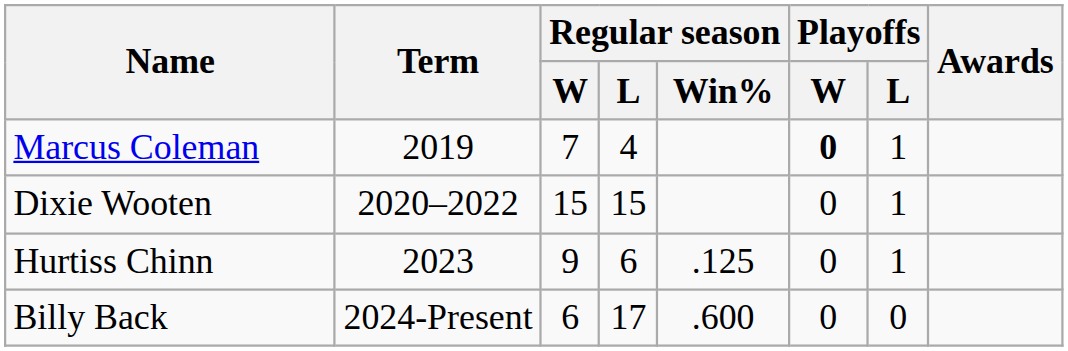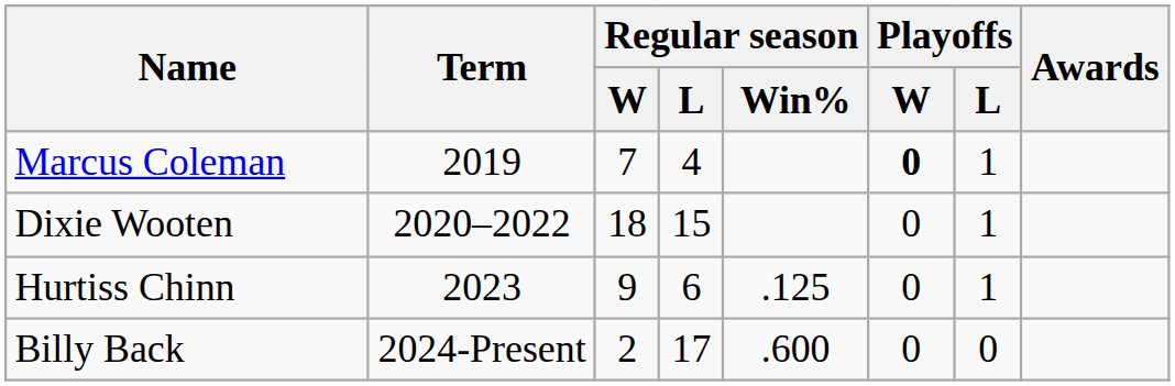 <table class="wikitable" style="text-align:center">
 <tr>
 <th rowspan="2" style="width:140px;">Name</th>
 <th rowspan="2">Term</th>
 <th colspan="3">Regular season</th>
 <th colspan="2">Playoffs</th>
 <th rowspan="2">Awards</th>
 </tr>
 <tr>
 <th>W</th>
 <th>L</th>
 <th>Win%</th>
 <th>W</th>
 <th>L</th>
 </tr>
 <tr>
 <td align=left><a href='#'>Marcus Coleman</a></td>
 <td>2019</td>
 <td>7</td>
 <td>4</td>
 <td></td>
 <td><strong>0</strong></td>
 <td>1</td>
 <td align=left></td>
 </tr>
 <tr>
 <td align=left>Dixie Wooten</td>
 <td>2020–2022</td>
-<td>15</td>
+<td>18</td>
 <td>15</td>
 <td></td>
 <td>0</td>
 <td>1</td>
 <td align=left></td>
 </tr>
 <tr>
 <td align=left>Hurtiss Chinn</td>
 <td>2023</td>
 <td>9</td>
 <td>6</td>
 <td>.125</td>
 <td>0</td>
 <td>1</td>
 <td></td>
 </tr>
 <tr>
 <td align=left>Billy Back</td>
 <td>2024-Present</td>
-<td>6</td>
+<td>2</td>
 <td>17</td>
 <td>.600</td>
 <td>0</td>
 <td>0</td>
 <td></td>
 </tr>
 </table>
